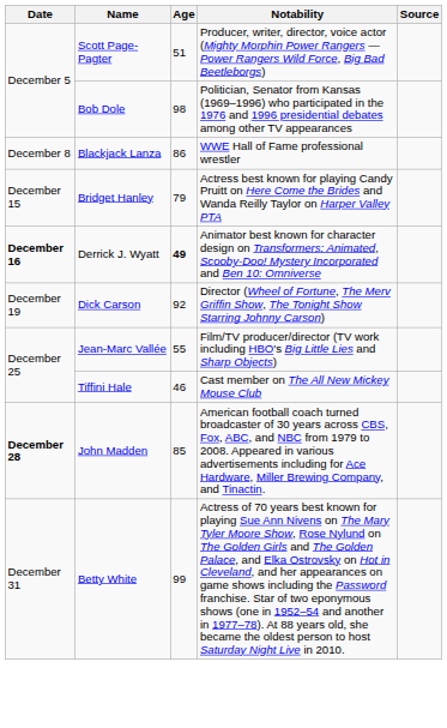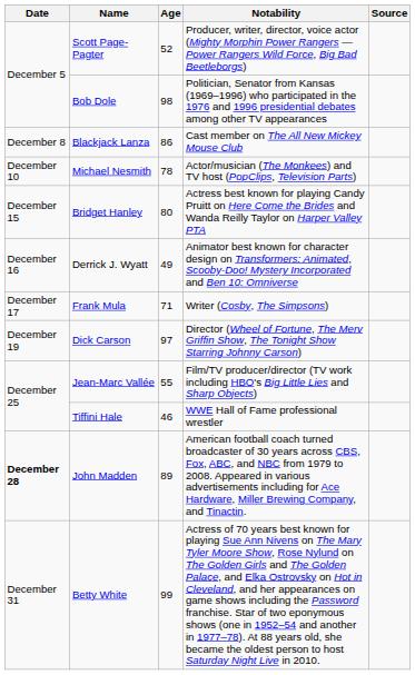 <table class="wikitable sortable">
 <tr>
 <th width=90>Date</th>
 <th width=125>Name</th>
 <th>Age</th>
 <th class="unsortable">Notability</th>
 <th class="unsortable">Source</th>
 </tr>
 <tr>
 <td rowspan=2>December 5</td>
 <td><a href='#'>Scott Page-Pagter</a></td>
-<td>51</td>
+<td>52</td>
 <td>Producer, writer, director, voice actor (<em><a href='#'>Mighty Morphin Power Rangers</a></em> — <em><a href='#'>Power Rangers Wild Force</a></em>, <em><a href='#'>Big Bad Beetleborgs</a></em>)</td>
 <td></td>
 </tr>
 <tr>
 <td><a href='#'>Bob Dole</a></td>
 <td>98</td>
 <td>Politician, Senator from Kansas (1969–1996) who participated in the <a href='#'>1976</a> and <a href='#'>1996 presidential debates</a> among other TV appearances</td>
 <td></td>
 </tr>
 <tr>
 <td>December 8</td>
 <td><a href='#'>Blackjack Lanza</a></td>
 <td>86</td>
-<td><a href='#'>WWE</a> Hall of Fame professional wrestler</td>
+<td>Cast member on <em><a href='#'>The All New Mickey Mouse Club</a></em></td>
+<td></td>
+</tr>
+<tr>
+<td>December 10</td>
+<td><a href='#'>Michael Nesmith</a></td>
+<td>78</td>
+<td>Actor/musician (<em><a href='#'>The Monkees</a></em>) and TV host (<em><a href='#'>PopClips</a></em>, <em><a href='#'>Television Parts</a></em>)</td>
 <td></td>
 </tr>
 <tr>
 <td>December 15</td>
 <td><a href='#'>Bridget Hanley</a></td>
-<td>79</td>
+<td>80</td>
 <td>Actress best known for playing Candy Pruitt on <em><a href='#'>Here Come the Brides</a></em> and Wanda Reilly Taylor on <em><a href='#'>Harper Valley PTA</a></em></td>
 <td></td>
 </tr>
 <tr>
-<td><strong>December 16</strong></td>
+<td>December 16</td>
 <td>Derrick J. Wyatt</td>
-<td><strong>49</strong></td>
+<td>49</td>
 <td>Animator best known for character design on <em><a href='#'>Transformers: Animated</a></em>, <em><a href='#'>Scooby-Doo! Mystery Incorporated</a></em> and <em><a href='#'>Ben 10: Omniverse</a></em></td>
+<td></td>
+</tr>
+<tr>
+<td>December 17</td>
+<td><a href='#'>Frank Mula</a></td>
+<td>71</td>
+<td>Writer (<em><a href='#'>Cosby</a></em>, <em><a href='#'>The Simpsons</a></em>)</td>
 <td></td>
 </tr>
 <tr>
 <td>December 19</td>
 <td><a href='#'>Dick Carson</a></td>
-<td>92</td>
+<td>97</td>
 <td>Director (<em><a href='#'>Wheel of Fortune</a></em>, <em><a href='#'>The Merv Griffin Show</a></em>, <em><a href='#'>The Tonight Show Starring Johnny Carson</a></em>)</td>
 <td></td>
 </tr>
 <tr>
 <td rowspan=2>December 25</td>
 <td><a href='#'>Jean-Marc Vallée</a></td>
 <td>55</td>
 <td>Film/TV producer/director (TV work including <a href='#'>HBO</a>'s <em><a href='#'>Big Little Lies</a></em> and <em><a href='#'>Sharp Objects</a></em>)</td>
 <td></td>
 </tr>
 <tr>
 <td><a href='#'>Tiffini Hale</a></td>
 <td>46</td>
-<td>Cast member on <em><a href='#'>The All New Mickey Mouse Club</a></em></td>
+<td><a href='#'>WWE</a> Hall of Fame professional wrestler</td>
 <td></td>
 </tr>
 <tr>
 <td><strong>December 28</strong></td>
 <td><a href='#'>John Madden</a></td>
-<td>85</td>
+<td>89</td>
 <td>American football coach turned broadcaster of 30 years across <a href='#'>CBS</a>, <a href='#'>Fox</a>, <a href='#'>ABC</a>, and <a href='#'>NBC</a> from 1979 to 2008. Appeared in various advertisements including for <a href='#'>Ace Hardware</a>, <a href='#'>Miller Brewing Company</a>, and <a href='#'>Tinactin</a>.</td>
 <td></td>
 </tr>
 <tr>
 <td>December 31</td>
 <td><a href='#'>Betty White</a></td>
 <td>99</td>
 <td>Actress of 70 years best known for playing <a href='#'>Sue Ann Nivens</a> on <em><a href='#'>The Mary Tyler Moore Show</a></em>, <a href='#'>Rose Nylund</a> on <em><a href='#'>The Golden Girls</a></em> and <em><a href='#'>The Golden Palace</a></em>, and <a href='#'>Elka Ostrovsky</a> on <em><a href='#'>Hot in Cleveland</a></em>, and her appearances on game shows including the <em><a href='#'>Password</a></em> franchise. Star of two eponymous shows (one in <a href='#'>1952–54</a> and another in <a href='#'>1977–78</a>). At 88 years old, she became the oldest person to host <em><a href='#'>Saturday Night Live</a></em> in 2010.</td>
 <td></td>
 </tr>
 </table>
